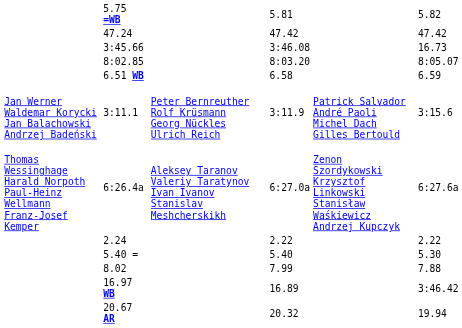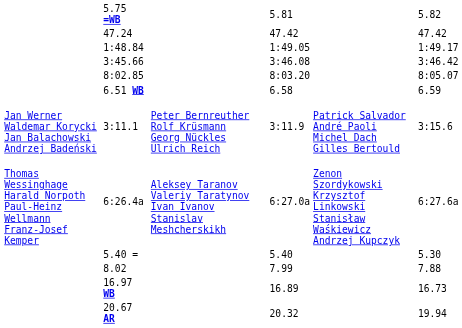 <table>
 <tr>
 <td></td>
 <td></td>
 <td>5.75 <strong><a href='#'>=WB</a></strong></td>
 <td></td>
 <td>5.81</td>
 <td></td>
 <td>5.82</td>
 </tr>
 <tr>
 <td></td>
 <td></td>
 <td>47.24</td>
 <td></td>
 <td>47.42</td>
 <td></td>
 <td>47.42</td>
 </tr>
 <tr>
 <td></td>
 <td></td>
+<td>1:48.84</td>
+<td></td>
+<td>1:49.05</td>
+<td></td>
+<td>1:49.17</td>
+</tr>
+<tr>
+<td></td>
+<td></td>
 <td>3:45.66</td>
 <td></td>
 <td>3:46.08</td>
 <td></td>
-<td>16.73</td>
+<td>3:46.42</td>
 </tr>
 <tr>
 <td></td>
 <td></td>
 <td>8:02.85</td>
 <td></td>
 <td>8:03.20</td>
 <td></td>
 <td>8:05.07</td>
 </tr>
 <tr>
 <td></td>
 <td></td>
 <td>6.51 <strong><a href='#'>WB</a></strong></td>
 <td></td>
 <td>6.58</td>
 <td></td>
 <td>6.59</td>
 </tr>
 <tr>
 <td></td>
 <td><br><a href='#'>Jan Werner</a><br><a href='#'>Waldemar Korycki</a><br><a href='#'>Jan Balachowski</a><br><a href='#'>Andrzej Badeński</a></td>
 <td>3:11.1</td>
 <td><br><a href='#'>Peter Bernreuther</a><br><a href='#'>Rolf Krüsmann</a><br><a href='#'>Georg Nückles</a><br><a href='#'>Ulrich Reich</a></td>
 <td>3:11.9</td>
 <td><br><a href='#'>Patrick Salvador</a><br><a href='#'>André Paoli</a><br><a href='#'>Michel Dach</a><br><a href='#'>Gilles Bertould</a></td>
 <td>3:15.6</td>
 </tr>
 <tr>
 <td></td>
 <td><br><a href='#'>Thomas Wessinghage</a><br><a href='#'>Harald Norpoth</a><br><a href='#'>Paul-Heinz Wellmann</a><br><a href='#'>Franz-Josef Kemper</a></td>
 <td>6:26.4a</td>
 <td><br><a href='#'>Aleksey Taranov</a><br><a href='#'>Valeriy Taratynov</a><br><a href='#'>Ivan Ivanov</a><br><a href='#'>Stanislav Meshcherskikh</a></td>
 <td>6:27.0a</td>
 <td><br><a href='#'>Zenon Szordykowski</a><br><a href='#'>Krzysztof Linkowski</a><br><a href='#'>Stanisław Waśkiewicz</a><br><a href='#'>Andrzej Kupczyk</a></td>
 <td>6:27.6a</td>
 </tr>
 <tr>
 <td></td>
 <td></td>
-<td>2.24 </td>
-<td></td>
-<td>2.22</td>
-<td></td>
-<td>2.22</td>
-</tr>
-<tr>
-<td></td>
-<td></td>
 <td>5.40 =</td>
 <td></td>
 <td>5.40</td>
 <td></td>
 <td>5.30</td>
 </tr>
 <tr>
 <td></td>
 <td></td>
 <td>8.02</td>
 <td></td>
 <td>7.99</td>
 <td></td>
 <td>7.88</td>
 </tr>
 <tr>
 <td></td>
 <td></td>
 <td>16.97 <strong><a href='#'>WB</a></strong></td>
 <td></td>
 <td>16.89</td>
 <td></td>
-<td>3:46.42</td>
+<td>16.73</td>
 </tr>
 <tr>
 <td></td>
 <td></td>
 <td>20.67 <strong><a href='#'>AR</a></strong></td>
 <td></td>
 <td>20.32</td>
 <td></td>
 <td>19.94</td>
 </tr>
 </table>
